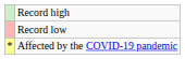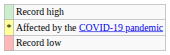 <table class="wikitable">
 <tr>
 <td style="background:#cec;"> </td>
 <td>Record high</td>
 </tr>
 <tr>
+<td style="background:#ff9;">*</td>
+<td>Affected by the <a href='#'>COVID-19 pandemic</a></td>
+</tr>
+<tr>
 <td style="background:#ffb6b6;"> </td>
 <td>Record low</td>
 </tr>
-<tr>
-<td style="background:#ff9;">*</td>
-<td>Affected by the <a href='#'>COVID-19 pandemic</a></td>
-</tr>
 </table>
